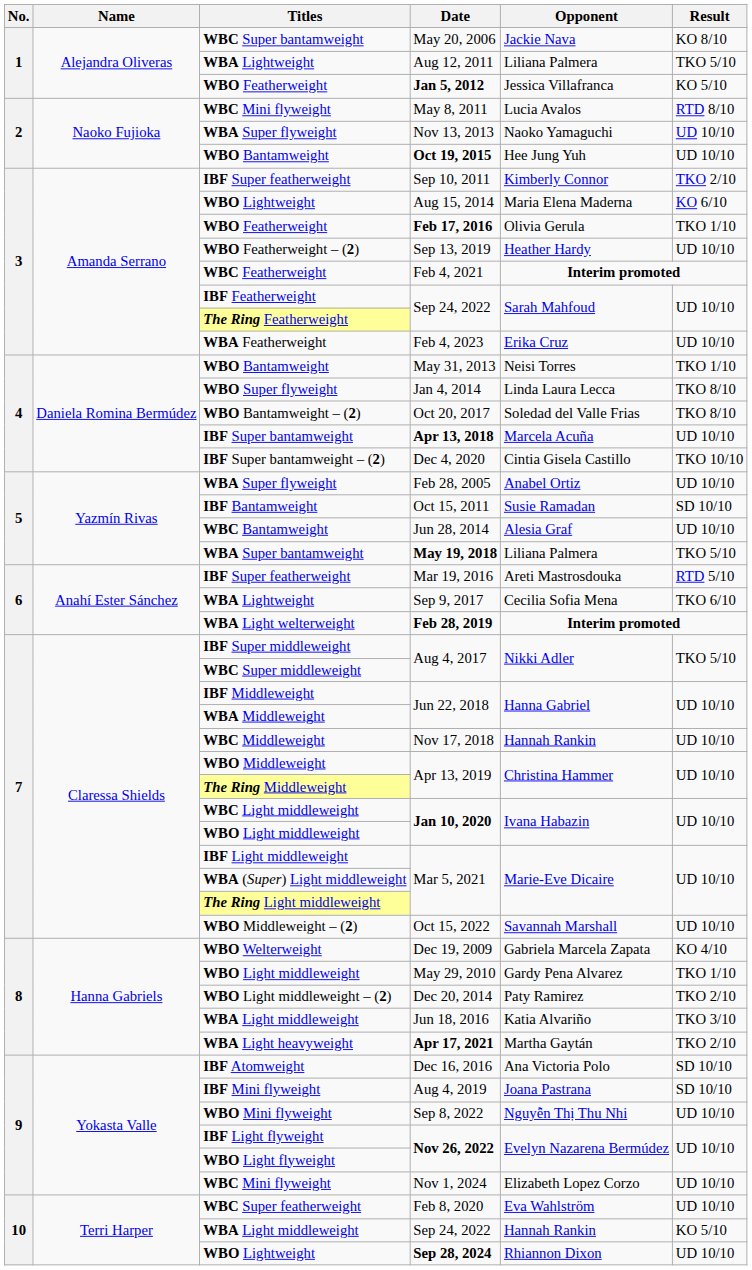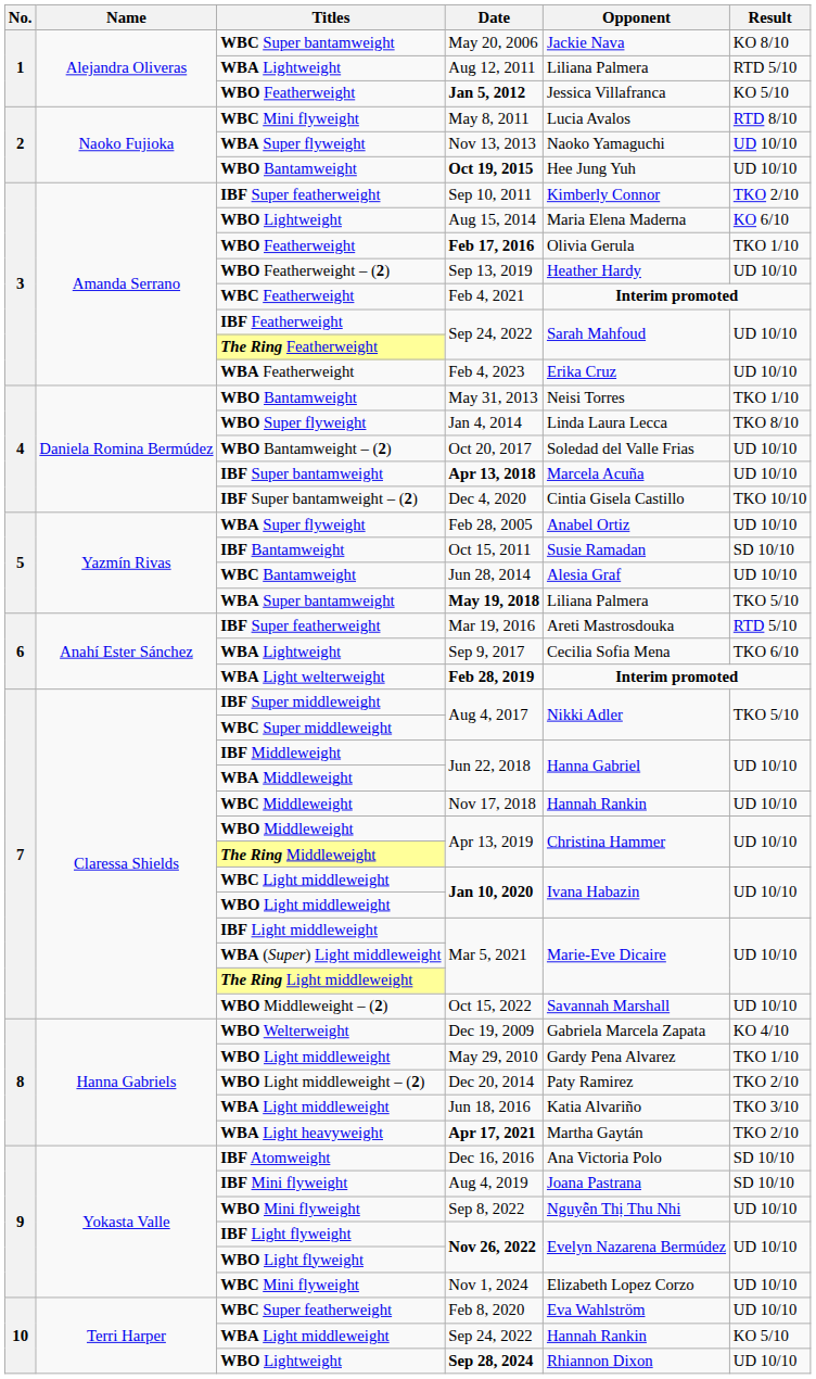 <table class="wikitable">
 <tr>
 <th scope="col">No.</th>
 <th scope="col">Name</th>
 <th scope="col">Titles</th>
 <th scope="col">Date</th>
 <th scope="col">Opponent</th>
 <th scope="col">Result</th>
 </tr>
 <tr>
 <th scope="row" rowspan="3">1</th>
 <td scope="row" rowspan="3" style="text-align:center;"><a href='#'>Alejandra Oliveras</a></td>
 <td><strong>WBC</strong> <a href='#'>Super bantamweight</a></td>
 <td>May 20, 2006</td>
 <td><a href='#'>Jackie Nava</a></td>
 <td>KO 8/10</td>
 </tr>
 <tr>
 <td><strong>WBA</strong> <a href='#'>Lightweight</a></td>
 <td>Aug 12, 2011</td>
 <td>Liliana Palmera</td>
-<td>TKO 5/10</td>
+<td>RTD 5/10</td>
 </tr>
 <tr>
 <td><strong>WBO</strong> <a href='#'>Featherweight</a></td>
 <td><strong>Jan 5, 2012</strong></td>
 <td>Jessica Villafranca</td>
 <td>KO 5/10</td>
 </tr>
 <tr>
 <th scope="row" rowspan="3">2</th>
 <td scope="row" rowspan="3" style="text-align:center;"><a href='#'>Naoko Fujioka</a></td>
 <td><strong>WBC</strong> <a href='#'>Mini flyweight</a></td>
 <td>May 8, 2011</td>
 <td>Lucia Avalos</td>
 <td><a href='#'>RTD</a> 8/10</td>
 </tr>
 <tr>
 <td><strong>WBA</strong> <a href='#'>Super flyweight</a></td>
 <td>Nov 13, 2013</td>
 <td>Naoko Yamaguchi</td>
 <td><a href='#'>UD</a> 10/10</td>
 </tr>
 <tr>
 <td><strong>WBO</strong> <a href='#'>Bantamweight</a></td>
 <td><strong>Oct 19, 2015</strong></td>
 <td>Hee Jung Yuh</td>
 <td>UD 10/10</td>
 </tr>
 <tr>
 <th scope="row" rowspan=8>3</th>
 <td scope="row" rowspan=8 style="text-align:center;"><a href='#'>Amanda Serrano</a></td>
 <td><strong>IBF</strong> <a href='#'>Super featherweight</a></td>
 <td>Sep 10, 2011</td>
 <td><a href='#'>Kimberly Connor</a></td>
 <td><a href='#'>TKO</a> 2/10</td>
 </tr>
 <tr>
 <td><strong>WBO</strong> <a href='#'>Lightweight</a></td>
 <td>Aug 15, 2014</td>
 <td>Maria Elena Maderna</td>
 <td><a href='#'>KO</a> 6/10</td>
 </tr>
 <tr>
 <td><strong>WBO</strong> <a href='#'>Featherweight</a></td>
 <td><strong>Feb 17, 2016</strong></td>
 <td>Olivia Gerula</td>
 <td>TKO 1/10</td>
 </tr>
 <tr>
 <td><strong>WBO</strong> Featherweight – (<strong>2</strong>)</td>
 <td>Sep 13, 2019</td>
 <td><a href='#'>Heather Hardy</a></td>
 <td>UD 10/10</td>
 </tr>
 <tr>
 <td><strong>WBC</strong> <a href='#'>Featherweight</a></td>
 <td>Feb 4, 2021</td>
 <td colspan=2 align=center><strong>Interim promoted</strong></td>
 </tr>
 <tr>
 <td><strong>IBF</strong> <a href='#'>Featherweight</a></td>
 <td rowspan=2>Sep 24, 2022</td>
 <td rowspan=2><a href='#'>Sarah Mahfoud</a></td>
 <td rowspan=2>UD 10/10</td>
 </tr>
 <tr>
 <td bgcolor="#FFFF99"><strong><em>The Ring</em></strong> <a href='#'>Featherweight</a></td>
 </tr>
 <tr>
 <td><strong>WBA</strong> Featherweight</td>
 <td>Feb 4, 2023</td>
 <td><a href='#'>Erika Cruz</a></td>
 <td>UD 10/10</td>
 </tr>
 <tr>
 <th scope="row" rowspan=5>4</th>
 <td scope="row" rowspan=5 style="text-align:center;"><a href='#'>Daniela Romina Bermúdez</a></td>
 <td><strong>WBO</strong> <a href='#'>Bantamweight</a></td>
 <td>May 31, 2013</td>
 <td>Neisi Torres</td>
 <td>TKO 1/10</td>
 </tr>
 <tr>
 <td><strong>WBO</strong> <a href='#'>Super flyweight</a></td>
 <td>Jan 4, 2014</td>
 <td>Linda Laura Lecca</td>
 <td>TKO 8/10</td>
 </tr>
 <tr>
 <td><strong>WBO</strong> Bantamweight – (<strong>2</strong>)</td>
 <td>Oct 20, 2017</td>
 <td>Soledad del Valle Frias</td>
-<td>TKO 8/10</td>
+<td>UD 10/10</td>
 </tr>
 <tr>
 <td><strong>IBF</strong> <a href='#'>Super bantamweight</a></td>
 <td><strong>Apr 13, 2018</strong></td>
 <td><a href='#'>Marcela Acuña</a></td>
 <td>UD 10/10</td>
 </tr>
 <tr>
 <td><strong>IBF</strong> Super bantamweight – (<strong>2</strong>)</td>
 <td>Dec 4, 2020</td>
 <td>Cintia Gisela Castillo</td>
 <td>TKO 10/10</td>
 </tr>
 <tr>
 <th scope="row" rowspan=4>5</th>
 <td scope="row" rowspan=4 style="text-align:center;"><a href='#'>Yazmín Rivas</a></td>
 <td><strong>WBA</strong> <a href='#'>Super flyweight</a></td>
 <td>Feb 28, 2005</td>
 <td><a href='#'>Anabel Ortiz</a></td>
 <td>UD 10/10</td>
 </tr>
 <tr>
 <td><strong>IBF</strong> <a href='#'>Bantamweight</a></td>
 <td>Oct 15, 2011</td>
 <td><a href='#'>Susie Ramadan</a></td>
 <td>SD 10/10</td>
 </tr>
 <tr>
 <td><strong>WBC</strong> <a href='#'>Bantamweight</a></td>
 <td>Jun 28, 2014</td>
 <td><a href='#'>Alesia Graf</a></td>
 <td>UD 10/10</td>
 </tr>
 <tr>
 <td><strong>WBA</strong> <a href='#'>Super bantamweight</a></td>
 <td><strong>May 19, 2018</strong></td>
 <td>Liliana Palmera</td>
 <td>TKO 5/10</td>
 </tr>
 <tr>
 <th scope="row" rowspan="3">6</th>
 <td scope="row" rowspan="3" style="text-align:center;"><a href='#'>Anahí Ester Sánchez</a></td>
 <td><strong>IBF</strong> <a href='#'>Super featherweight</a></td>
 <td>Mar 19, 2016</td>
 <td>Areti Mastrosdouka</td>
 <td><a href='#'>RTD</a> 5/10</td>
 </tr>
 <tr>
 <td><strong>WBA</strong> <a href='#'>Lightweight</a></td>
 <td>Sep 9, 2017</td>
 <td>Cecilia Sofia Mena</td>
 <td>TKO 6/10</td>
 </tr>
 <tr>
 <td><strong>WBA</strong> <a href='#'>Light welterweight</a></td>
 <td><strong>Feb 28, 2019</strong></td>
 <td colspan=2 align=center><strong>Interim promoted</strong></td>
 </tr>
 <tr>
 <th scope="row" rowspan="13">7</th>
 <td scope="row" rowspan="13" style="text-align:center;"><br> <a href='#'>Claressa Shields</a></td>
 <td><strong>IBF</strong> <a href='#'>Super middleweight</a></td>
 <td rowspan="2">Aug 4, 2017</td>
 <td rowspan="2"><a href='#'>Nikki Adler</a></td>
 <td rowspan="2">TKO 5/10</td>
 </tr>
 <tr>
 <td><strong>WBC</strong> <a href='#'>Super middleweight</a></td>
 </tr>
 <tr>
 <td><strong>IBF</strong> <a href='#'>Middleweight</a></td>
 <td rowspan=2>Jun 22, 2018</td>
 <td rowspan=2><a href='#'>Hanna Gabriel</a></td>
 <td rowspan=2>UD 10/10</td>
 </tr>
 <tr>
 <td><strong>WBA</strong> <a href='#'>Middleweight</a></td>
 </tr>
 <tr>
 <td><strong>WBC</strong> <a href='#'>Middleweight</a></td>
 <td>Nov 17, 2018</td>
 <td><a href='#'>Hannah Rankin</a></td>
 <td>UD 10/10</td>
 </tr>
 <tr>
 <td><strong>WBO</strong> <a href='#'>Middleweight</a></td>
 <td rowspan=2>Apr 13, 2019</td>
 <td rowspan=2><a href='#'>Christina Hammer</a></td>
 <td rowspan=2>UD 10/10</td>
 </tr>
 <tr>
 <td style="background:#ff9;"><strong><em>The Ring</em></strong> <a href='#'>Middleweight</a></td>
 </tr>
 <tr>
 <td><strong>WBC</strong> <a href='#'>Light middleweight</a></td>
 <td rowspan=2><strong>Jan 10, 2020</strong></td>
 <td rowspan=2><a href='#'>Ivana Habazin</a></td>
 <td rowspan=2>UD 10/10</td>
 </tr>
 <tr>
 <td><strong>WBO</strong> <a href='#'>Light middleweight</a></td>
 </tr>
 <tr>
 <td><strong>IBF</strong> <a href='#'>Light middleweight</a></td>
 <td rowspan=3>Mar 5, 2021</td>
 <td rowspan=3><a href='#'>Marie-Eve Dicaire</a></td>
 <td rowspan=3>UD 10/10</td>
 </tr>
 <tr>
 <td><strong>WBA</strong> (<em>Super</em>) <a href='#'>Light middleweight</a></td>
 </tr>
 <tr>
 <td style="background:#ff9;"><strong><em>The Ring</em></strong> <a href='#'>Light middleweight</a></td>
 </tr>
 <tr>
 <td><strong>WBO</strong> Middleweight – (<strong>2</strong>)</td>
 <td>Oct 15, 2022</td>
 <td><a href='#'>Savannah Marshall</a></td>
 <td>UD 10/10</td>
 </tr>
 <tr>
 <th scope="row" rowspan="5">8</th>
 <td scope="row" rowspan="5" style="text-align:center;"><a href='#'>Hanna Gabriels</a></td>
 <td><strong>WBO</strong> <a href='#'>Welterweight</a></td>
 <td>Dec 19, 2009</td>
 <td>Gabriela Marcela Zapata</td>
 <td>KO 4/10</td>
 </tr>
 <tr>
 <td><strong>WBO</strong> <a href='#'>Light middleweight</a></td>
 <td>May 29, 2010</td>
 <td>Gardy Pena Alvarez</td>
 <td>TKO 1/10</td>
 </tr>
 <tr>
 <td><strong>WBO</strong> Light middleweight  – (<strong>2</strong>)</td>
 <td>Dec 20, 2014</td>
 <td>Paty Ramirez</td>
 <td>TKO 2/10</td>
 </tr>
 <tr>
 <td><strong>WBA</strong> <a href='#'>Light middleweight</a></td>
 <td>Jun 18, 2016</td>
 <td>Katia Alvariño</td>
 <td>TKO 3/10</td>
 </tr>
 <tr>
 <td><strong>WBA</strong> <a href='#'>Light heavyweight</a></td>
 <td><strong>Apr 17, 2021</strong></td>
 <td>Martha Gaytán</td>
 <td>TKO 2/10</td>
 </tr>
 <tr>
 <th scope="row" rowspan="6">9</th>
 <td scope="row" rowspan="6" style="text-align:center;"><a href='#'>Yokasta Valle</a></td>
 <td><strong>IBF</strong> <a href='#'>Atomweight</a></td>
 <td>Dec 16, 2016</td>
 <td>Ana Victoria Polo</td>
 <td>SD 10/10</td>
 </tr>
 <tr>
 <td><strong>IBF</strong> <a href='#'>Mini flyweight</a></td>
 <td>Aug 4, 2019</td>
 <td><a href='#'>Joana Pastrana</a></td>
 <td>SD 10/10</td>
 </tr>
 <tr>
 <td><strong>WBO</strong> <a href='#'>Mini flyweight</a></td>
 <td>Sep 8, 2022</td>
 <td><a href='#'>Nguyễn Thị Thu Nhi</a></td>
 <td>UD 10/10</td>
 </tr>
 <tr>
 <td><strong>IBF</strong> <a href='#'>Light flyweight</a></td>
 <td rowspan=2><strong>Nov 26, 2022</strong></td>
 <td rowspan=2><a href='#'>Evelyn Nazarena Bermúdez</a></td>
 <td rowspan=2>UD 10/10</td>
 </tr>
 <tr>
 <td><strong>WBO</strong> <a href='#'>Light flyweight</a></td>
 </tr>
 <tr>
 <td><strong>WBC</strong> <a href='#'>Mini flyweight</a></td>
 <td>Nov 1, 2024</td>
 <td>Elizabeth Lopez Corzo</td>
 <td>UD 10/10</td>
 </tr>
 <tr>
 <th scope="row" rowspan="3">10</th>
 <td scope="row" rowspan="3" style="text-align:center;"><a href='#'>Terri Harper</a></td>
 <td><strong>WBC</strong> <a href='#'>Super featherweight</a></td>
 <td>Feb 8, 2020</td>
 <td><a href='#'>Eva Wahlström</a></td>
 <td>UD 10/10</td>
 </tr>
 <tr>
 <td><strong>WBA</strong> <a href='#'>Light middleweight</a></td>
 <td>Sep 24, 2022</td>
 <td><a href='#'>Hannah Rankin</a></td>
 <td>KO 5/10</td>
 </tr>
 <tr>
 <td><strong>WBO</strong> <a href='#'>Lightweight</a></td>
 <td><strong>Sep 28, 2024</strong></td>
 <td><a href='#'>Rhiannon Dixon</a></td>
 <td>UD 10/10</td>
 </tr>
 </table>
